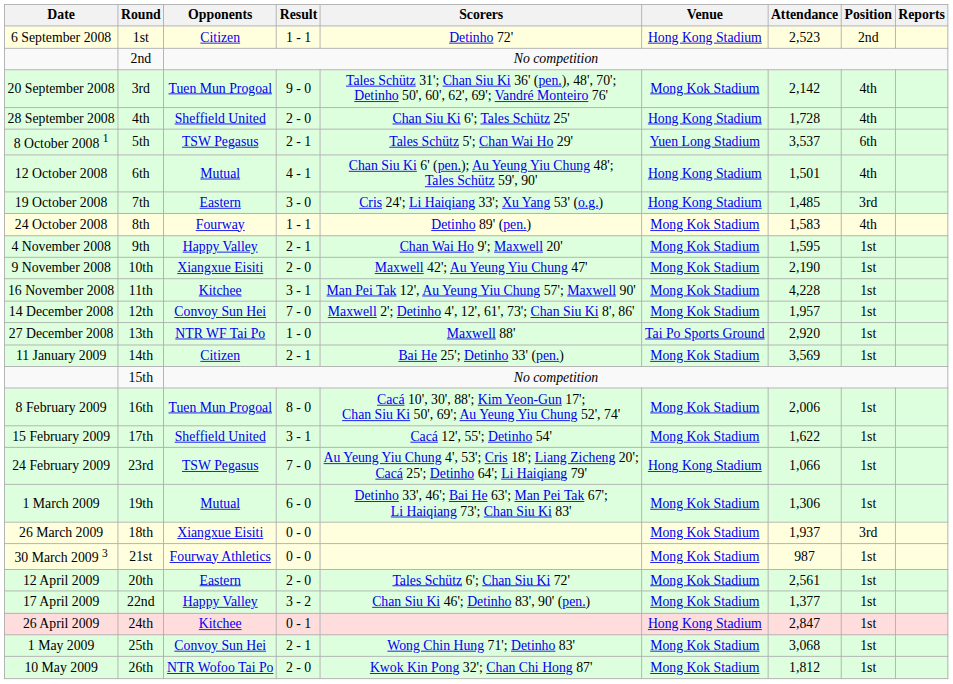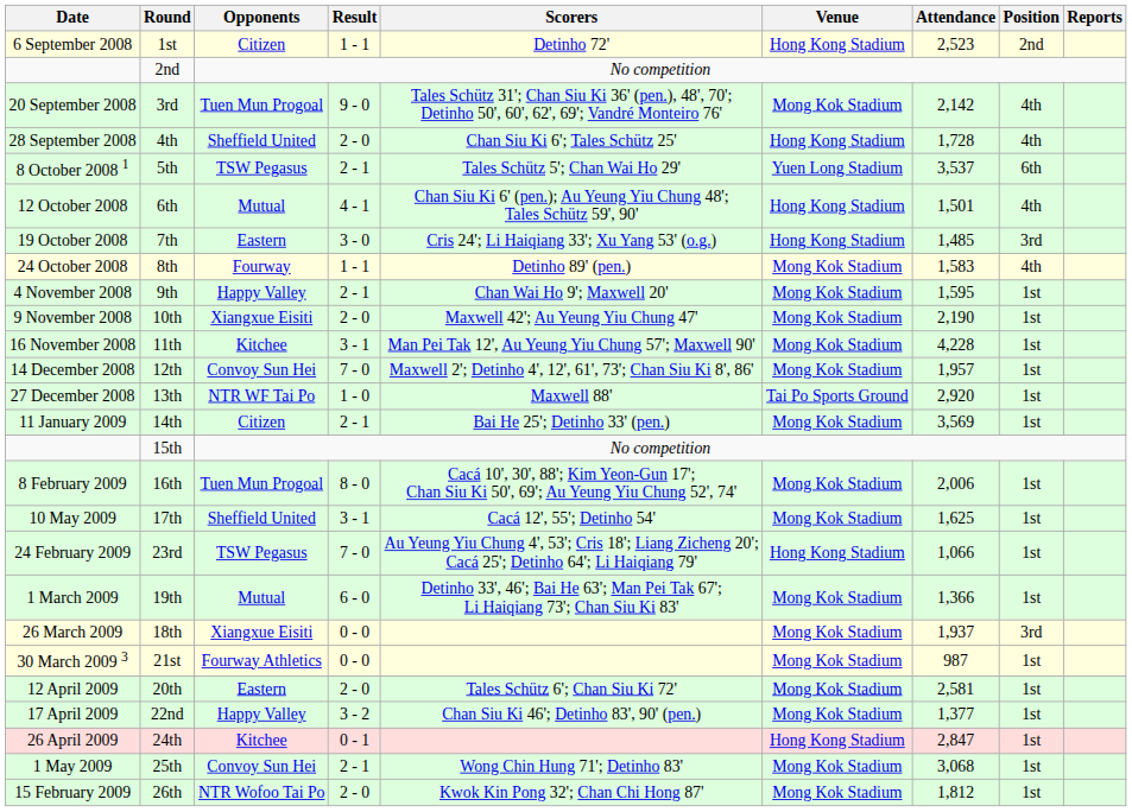 <table class="wikitable" style="text-align:center;">
 <tr>
 <th>Date</th>
 <th>Round</th>
 <th>Opponents</th>
 <th>Result</th>
 <th>Scorers</th>
 <th>Venue</th>
 <th>Attendance</th>
 <th>Position</th>
 <th>Reports</th>
 </tr>
 <tr bgcolor="#ffffdd">
 <td>6 September 2008</td>
 <td>1st</td>
 <td><a href='#'>Citizen</a></td>
 <td>1 - 1</td>
 <td><a href='#'>Detinho</a> 72'</td>
 <td><a href='#'>Hong Kong Stadium</a></td>
 <td>2,523</td>
 <td>2nd</td>
 <td></td>
 </tr>
 <tr>
 <td></td>
 <td>2nd</td>
 <td colspan=7 align=center><em>No competition</em></td>
 </tr>
 <tr bgcolor="#ddffdd">
 <td>20 September 2008</td>
 <td>3rd</td>
 <td><a href='#'>Tuen Mun Progoal</a></td>
 <td>9 - 0</td>
 <td><a href='#'>Tales Schütz</a> 31'; <a href='#'>Chan Siu Ki</a> 36' (<a href='#'>pen.</a>), 48', 70'; <br><a href='#'>Detinho</a> 50', 60', 62', 69'; <a href='#'>Vandré Monteiro</a> 76'</td>
 <td><a href='#'>Mong Kok Stadium</a></td>
 <td>2,142</td>
 <td>4th</td>
 <td></td>
 </tr>
 <tr bgcolor="#ddffdd">
 <td>28 September 2008</td>
 <td>4th</td>
 <td><a href='#'>Sheffield United</a></td>
 <td>2 - 0</td>
 <td><a href='#'>Chan Siu Ki</a> 6'; <a href='#'>Tales Schütz</a> 25'</td>
 <td><a href='#'>Hong Kong Stadium</a></td>
 <td>1,728</td>
 <td>4th</td>
 <td></td>
 </tr>
 <tr bgcolor="#ddffdd">
 <td>8 October 2008 <sup>1</sup></td>
 <td>5th</td>
 <td><a href='#'>TSW Pegasus</a></td>
 <td>2 - 1</td>
 <td><a href='#'>Tales Schütz</a> 5'; <a href='#'>Chan Wai Ho</a> 29'</td>
 <td><a href='#'>Yuen Long Stadium</a></td>
 <td>3,537</td>
 <td>6th</td>
 <td></td>
 </tr>
 <tr bgcolor="#ddffdd">
 <td>12 October 2008</td>
 <td>6th</td>
 <td><a href='#'>Mutual</a></td>
 <td>4 - 1</td>
 <td><a href='#'>Chan Siu Ki</a> 6' (<a href='#'>pen.</a>); <a href='#'>Au Yeung Yiu Chung</a> 48';<br> <a href='#'>Tales Schütz</a> 59', 90'</td>
 <td><a href='#'>Hong Kong Stadium</a></td>
 <td>1,501</td>
 <td>4th</td>
 <td></td>
 </tr>
 <tr bgcolor="#ddffdd">
 <td>19 October 2008</td>
 <td>7th</td>
 <td><a href='#'>Eastern</a></td>
 <td>3 - 0</td>
 <td><a href='#'>Cris</a> 24'; <a href='#'>Li Haiqiang</a> 33'; <a href='#'>Xu Yang</a> 53' (<a href='#'>o.g.</a>)</td>
 <td><a href='#'>Hong Kong Stadium</a></td>
 <td>1,485</td>
 <td>3rd</td>
 <td></td>
 </tr>
 <tr bgcolor="#ffffdd">
 <td>24 October 2008</td>
 <td>8th</td>
 <td><a href='#'>Fourway</a></td>
 <td>1 - 1</td>
 <td><a href='#'>Detinho</a> 89' (<a href='#'>pen.</a>)</td>
 <td><a href='#'>Mong Kok Stadium</a></td>
 <td>1,583</td>
 <td>4th</td>
 <td></td>
 </tr>
 <tr bgcolor="#ddffdd">
 <td>4 November 2008</td>
 <td>9th</td>
 <td><a href='#'>Happy Valley</a></td>
 <td>2 - 1</td>
 <td><a href='#'>Chan Wai Ho</a> 9'; <a href='#'>Maxwell</a> 20'</td>
 <td><a href='#'>Mong Kok Stadium</a></td>
 <td>1,595</td>
 <td>1st</td>
 <td></td>
 </tr>
 <tr bgcolor="#ddffdd">
 <td>9 November 2008</td>
 <td>10th</td>
 <td><a href='#'>Xiangxue Eisiti</a></td>
 <td>2 - 0</td>
 <td><a href='#'>Maxwell</a> 42'; <a href='#'>Au Yeung Yiu Chung</a> 47'</td>
 <td><a href='#'>Mong Kok Stadium</a></td>
 <td>2,190</td>
 <td>1st</td>
 <td></td>
 </tr>
 <tr bgcolor="#ddffdd">
 <td>16 November 2008</td>
 <td>11th</td>
 <td><a href='#'>Kitchee</a></td>
 <td>3 - 1</td>
 <td><a href='#'>Man Pei Tak</a> 12', <a href='#'>Au Yeung Yiu Chung</a> 57'; <a href='#'>Maxwell</a> 90'</td>
 <td><a href='#'>Mong Kok Stadium</a></td>
 <td>4,228</td>
 <td>1st</td>
 <td></td>
 </tr>
 <tr bgcolor="#ddffdd">
 <td>14 December 2008</td>
 <td>12th</td>
 <td><a href='#'>Convoy Sun Hei</a></td>
 <td>7 - 0</td>
 <td><a href='#'>Maxwell</a> 2'; <a href='#'>Detinho</a> 4', 12', 61', 73'; <a href='#'>Chan Siu Ki</a> 8', 86'</td>
 <td><a href='#'>Mong Kok Stadium</a></td>
 <td>1,957</td>
 <td>1st</td>
 <td></td>
 </tr>
 <tr bgcolor="#ddffdd">
 <td>27 December 2008</td>
 <td>13th</td>
 <td><a href='#'>NTR WF Tai Po</a></td>
 <td>1 - 0</td>
 <td><a href='#'>Maxwell</a> 88'</td>
 <td><a href='#'>Tai Po Sports Ground</a></td>
 <td>2,920</td>
 <td>1st</td>
 <td></td>
 </tr>
 <tr bgcolor="#ddffdd">
 <td>11 January 2009</td>
 <td>14th</td>
 <td><a href='#'>Citizen</a></td>
 <td>2 - 1</td>
 <td><a href='#'>Bai He</a> 25'; <a href='#'>Detinho</a> 33' (<a href='#'>pen.</a>)</td>
 <td><a href='#'>Mong Kok Stadium</a></td>
 <td>3,569</td>
 <td>1st</td>
 <td></td>
 </tr>
 <tr>
 <td></td>
 <td>15th</td>
 <td colspan=7 align=center><em>No competition</em></td>
 </tr>
 <tr bgcolor="#ddffdd">
 <td>8 February 2009</td>
 <td>16th</td>
 <td><a href='#'>Tuen Mun Progoal</a></td>
 <td>8 - 0</td>
 <td><a href='#'>Cacá</a> 10', 30', 88'; <a href='#'>Kim Yeon-Gun</a> 17'; <br><a href='#'>Chan Siu Ki</a> 50', 69'; <a href='#'>Au Yeung Yiu Chung</a> 52', 74'</td>
 <td><a href='#'>Mong Kok Stadium</a></td>
 <td>2,006</td>
 <td>1st</td>
 <td></td>
 </tr>
 <tr bgcolor="#ddffdd">
-<td>15 February 2009</td>
+<td>10 May 2009</td>
 <td>17th</td>
 <td><a href='#'>Sheffield United</a></td>
 <td>3 - 1</td>
 <td><a href='#'>Cacá</a> 12', 55'; <a href='#'>Detinho</a> 54'</td>
 <td><a href='#'>Mong Kok Stadium</a></td>
-<td>1,622</td>
+<td>1,625</td>
 <td>1st</td>
 <td></td>
 </tr>
 <tr bgcolor="#ddffdd">
 <td>24 February 2009</td>
 <td>23rd</td>
 <td><a href='#'>TSW Pegasus</a></td>
 <td>7 - 0</td>
 <td><a href='#'>Au Yeung Yiu Chung</a> 4', 53'; <a href='#'>Cris</a> 18'; <a href='#'>Liang Zicheng</a> 20'; <br><a href='#'>Cacá</a> 25'; <a href='#'>Detinho</a> 64'; <a href='#'>Li Haiqiang</a> 79'</td>
 <td><a href='#'>Hong Kong Stadium</a></td>
 <td>1,066</td>
 <td>1st</td>
 <td></td>
 </tr>
 <tr bgcolor="#ddffdd">
 <td>1 March 2009</td>
 <td>19th</td>
 <td><a href='#'>Mutual</a></td>
 <td>6 - 0</td>
 <td><a href='#'>Detinho</a> 33', 46'; <a href='#'>Bai He</a> 63'; <a href='#'>Man Pei Tak</a> 67'; <br> <a href='#'>Li Haiqiang</a> 73'; <a href='#'>Chan Siu Ki</a> 83'</td>
 <td><a href='#'>Mong Kok Stadium</a></td>
-<td>1,306</td>
+<td>1,366</td>
 <td>1st</td>
 <td></td>
 </tr>
 <tr bgcolor="#ffffdd">
 <td>26 March 2009</td>
 <td>18th</td>
 <td><a href='#'>Xiangxue Eisiti</a></td>
 <td>0 - 0</td>
 <td></td>
 <td><a href='#'>Mong Kok Stadium</a></td>
 <td>1,937</td>
 <td>3rd</td>
 <td></td>
 </tr>
 <tr bgcolor="#ffffdd">
 <td>30 March 2009 <sup>3</sup></td>
 <td>21st</td>
 <td><a href='#'>Fourway Athletics</a></td>
 <td>0 - 0</td>
 <td></td>
 <td><a href='#'>Mong Kok Stadium</a></td>
 <td>987</td>
 <td>1st</td>
 <td></td>
 </tr>
 <tr bgcolor="#ddffdd">
 <td>12 April 2009</td>
 <td>20th</td>
 <td><a href='#'>Eastern</a></td>
 <td>2 - 0</td>
 <td><a href='#'>Tales Schütz</a> 6'; <a href='#'>Chan Siu Ki</a> 72'</td>
 <td><a href='#'>Mong Kok Stadium</a></td>
-<td>2,561</td>
+<td>2,581</td>
 <td>1st</td>
 <td></td>
 </tr>
 <tr bgcolor="#ddffdd">
 <td>17 April 2009</td>
 <td>22nd</td>
 <td><a href='#'>Happy Valley</a></td>
 <td>3 - 2</td>
 <td><a href='#'>Chan Siu Ki</a> 46'; <a href='#'>Detinho</a> 83', 90' (<a href='#'>pen.</a>)</td>
 <td><a href='#'>Mong Kok Stadium</a></td>
 <td>1,377</td>
 <td>1st</td>
 <td></td>
 </tr>
 <tr bgcolor="#ffdddd">
 <td>26 April 2009</td>
 <td>24th</td>
 <td><a href='#'>Kitchee</a></td>
 <td>0 - 1</td>
 <td></td>
 <td><a href='#'>Hong Kong Stadium</a></td>
 <td>2,847</td>
 <td>1st</td>
 <td></td>
 </tr>
 <tr bgcolor="#ddffdd">
 <td>1 May 2009</td>
 <td>25th</td>
 <td><a href='#'>Convoy Sun Hei</a></td>
 <td>2 - 1</td>
 <td><a href='#'>Wong Chin Hung</a> 71'; <a href='#'>Detinho</a> 83'</td>
 <td><a href='#'>Mong Kok Stadium</a></td>
 <td>3,068</td>
 <td>1st</td>
 <td></td>
 </tr>
 <tr bgcolor="#ddffdd">
-<td>10 May 2009</td>
+<td>15 February 2009</td>
 <td>26th</td>
 <td><a href='#'>NTR Wofoo Tai Po</a></td>
 <td>2 - 0</td>
 <td><a href='#'>Kwok Kin Pong</a> 32'; <a href='#'>Chan Chi Hong</a> 87'</td>
 <td><a href='#'>Mong Kok Stadium</a></td>
 <td>1,812</td>
 <td>1st</td>
 <td></td>
 </tr>
 </table>
